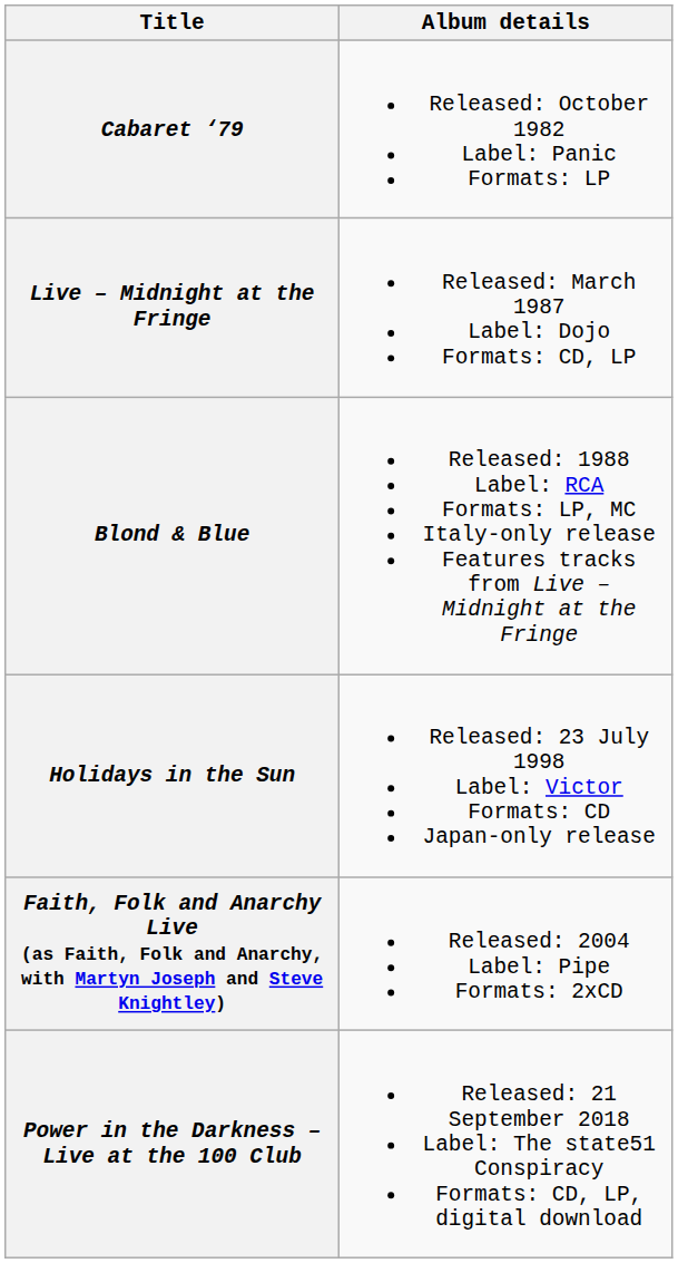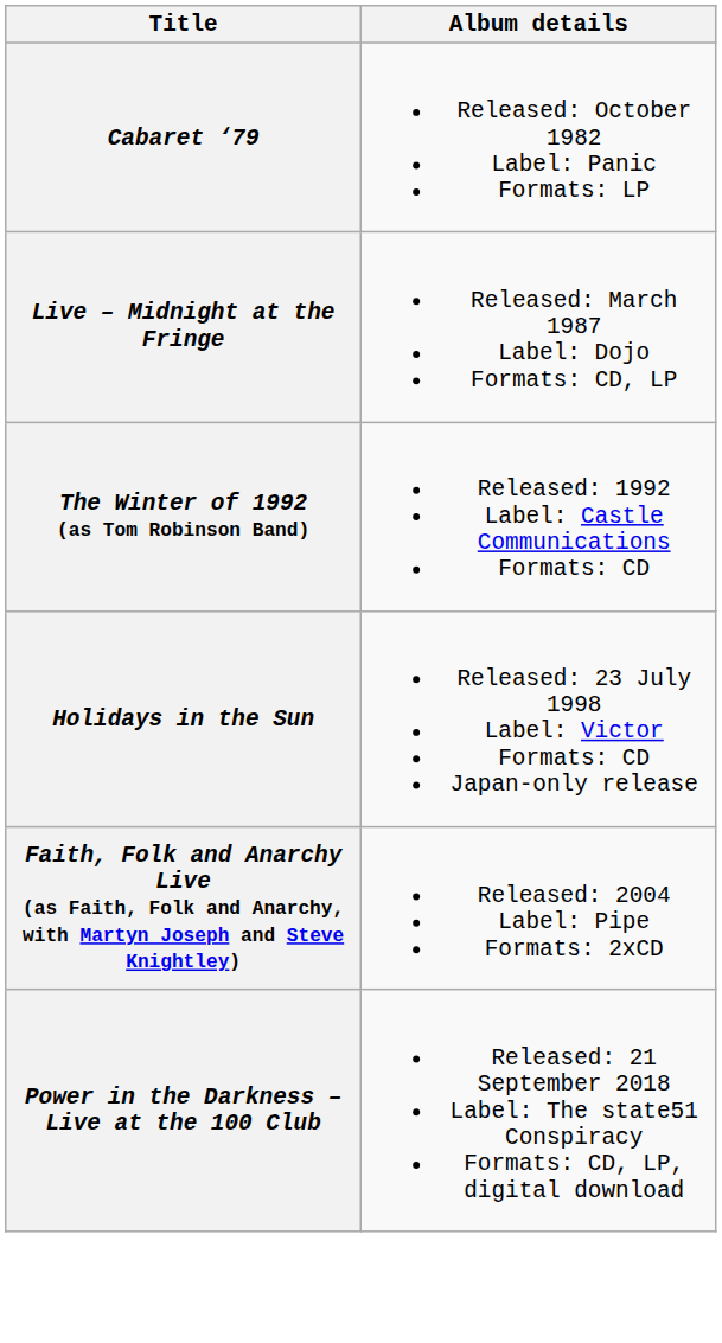 <table class="wikitable plainrowheaders" style="text-align:center;">
 <tr>
 <th scope="col" style="width:15em;">Title</th>
 <th scope="col" style="width:15em;">Album details</th>
 </tr>
 <tr>
 <th scope="row"><em>Cabaret ‘79</em></th>
 <td><br><ul><li>Released: October 1982</li><li>Label: Panic</li><li>Formats: LP</li></ul></td>
 </tr>
 <tr>
 <th scope="row"><em>Live – Midnight at the Fringe</em></th>
 <td><br><ul><li>Released: March 1987</li><li>Label: Dojo</li><li>Formats: CD, LP</li></ul></td>
 </tr>
 <tr>
-<th scope="row"><em>Blond & Blue</em></th>
-<td><br><ul><li>Released: 1988</li><li>Label: <a href='#'>RCA</a></li><li>Formats: LP, MC</li><li>Italy-only release</li><li>Features tracks from <em>Live – Midnight at the Fringe</em></li></ul></td>
+<th scope="row"><em>The Winter of 1992</em><br><small>(as Tom Robinson Band)</small></th>
+<td><br><ul><li>Released: 1992</li><li>Label: <a href='#'>Castle Communications</a></li><li>Formats: CD</li></ul></td>
 </tr>
 <tr>
 <th scope="row"><em>Holidays in the Sun</em></th>
 <td><br><ul><li>Released: 23 July 1998</li><li>Label: <a href='#'>Victor</a></li><li>Formats: CD</li><li>Japan-only release</li></ul></td>
 </tr>
 <tr>
 <th scope="row"><em>Faith, Folk and Anarchy Live</em><br><small>(as Faith, Folk and Anarchy, with <a href='#'>Martyn Joseph</a> and <a href='#'>Steve Knightley</a>)</small></th>
 <td><br><ul><li>Released: 2004</li><li>Label: Pipe</li><li>Formats: 2xCD</li></ul></td>
 </tr>
 <tr>
 <th scope="row"><em>Power in the Darkness – Live at the 100 Club</em></th>
 <td><br><ul><li>Released: 21 September 2018</li><li>Label: The state51 Conspiracy</li><li>Formats: CD, LP, digital download</li></ul></td>
 </tr>
 </table>
